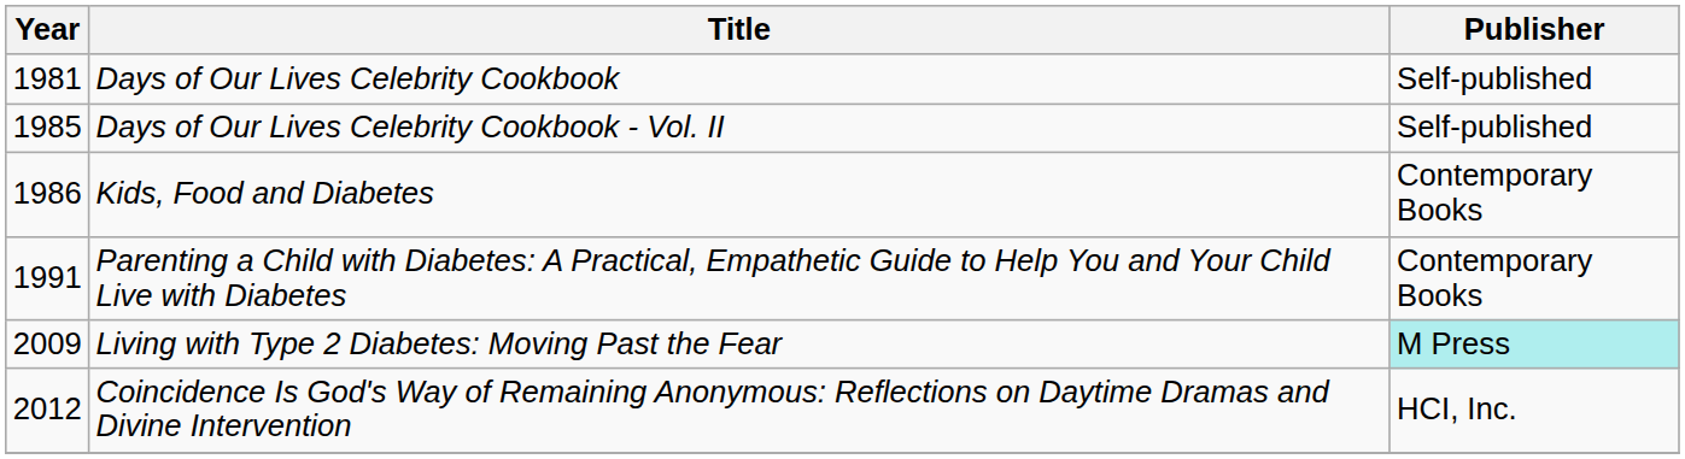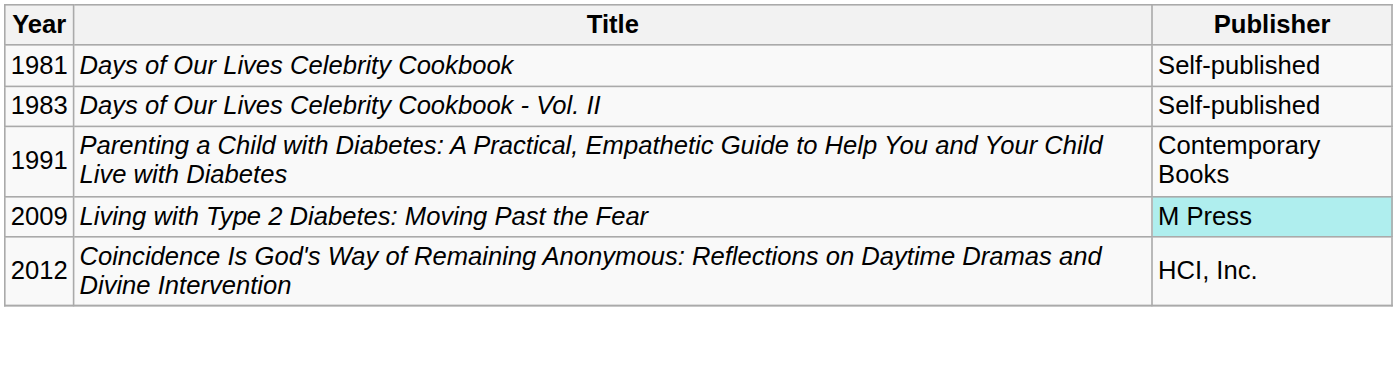 <table class="wikitable">
 <tr>
 <th>Year</th>
 <th>Title</th>
 <th>Publisher</th>
 </tr>
 <tr>
 <td>1981</td>
 <td><em>Days of Our Lives Celebrity Cookbook</em></td>
 <td>Self-published</td>
 </tr>
 <tr>
-<td>1985</td>
+<td>1983</td>
 <td><em>Days of Our Lives Celebrity Cookbook - Vol. II</em></td>
 <td>Self-published</td>
-</tr>
-<tr>
-<td>1986</td>
-<td><em>Kids, Food and Diabetes</em></td>
-<td>Contemporary Books</td>
 </tr>
 <tr>
 <td>1991</td>
 <td><em>Parenting a Child with Diabetes: A Practical, Empathetic Guide to Help You and Your Child Live with Diabetes</em></td>
 <td>Contemporary Books</td>
 </tr>
 <tr>
 <td>2009</td>
 <td><em>Living with Type 2 Diabetes: Moving Past the Fear</em></td>
 <td style="background: paleturquoise;">M Press</td>
 </tr>
 <tr>
 <td>2012</td>
 <td><em>Coincidence Is God's Way of Remaining Anonymous: Reflections on Daytime Dramas and Divine Intervention</em></td>
 <td>HCI, Inc.</td>
 </tr>
 <tr>
 </tr>
 </table>
